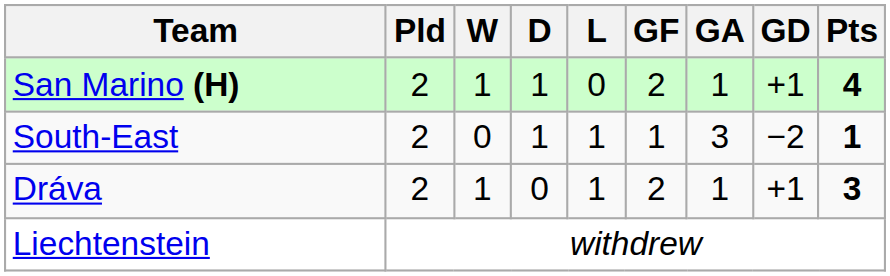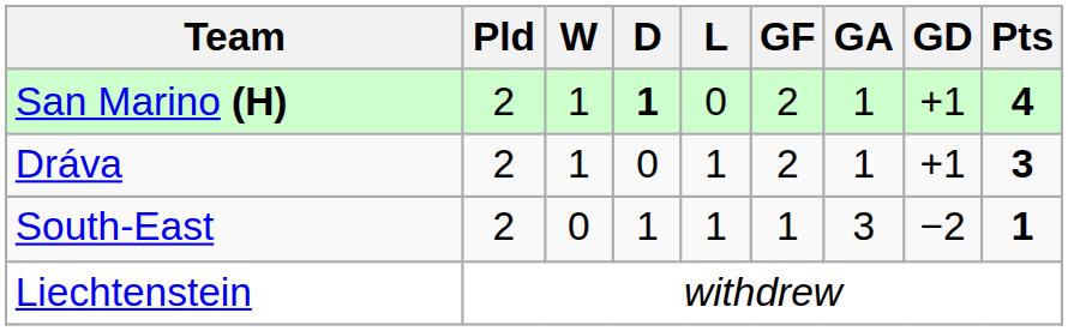 <table class="wikitable" style="text-align:center;">
 <tr>
 <th width=175>Team</th>
 <th width=20 abbr="Played">Pld</th>
 <th width=20 abbr="Won">W</th>
 <th width=20 abbr="Drawn">D</th>
 <th width=20 abbr="Lost">L</th>
 <th width=20 abbr="Goals for">GF</th>
 <th width=20 abbr="Goals against">GA</th>
 <th width=20 abbr="Goal difference">GD</th>
 <th width=20 abbr="Points">Pts</th>
 </tr>
 <tr bgcolor=#ccffcc>
 <td align=left> <a href='#'>San Marino</a> <strong>(H)</strong></td>
 <td>2</td>
 <td>1</td>
-<td>1</td>
+<td><strong>1</strong></td>
 <td>0</td>
 <td>2</td>
 <td>1</td>
 <td>+1</td>
 <td><strong>4</strong></td>
+</tr>
+<tr>
+<td align=left> <a href='#'>Dráva</a></td>
+<td>2</td>
+<td>1</td>
+<td>0</td>
+<td>1</td>
+<td>2</td>
+<td>1</td>
+<td>+1</td>
+<td><strong>3</strong></td>
 </tr>
 <tr>
 <td align=left> <a href='#'>South-East</a></td>
 <td>2</td>
 <td>0</td>
 <td>1</td>
 <td>1</td>
 <td>1</td>
 <td>3</td>
 <td>−2</td>
 <td><strong>1</strong></td>
 </tr>
-<tr>
-<td align=left> <a href='#'>Dráva</a></td>
-<td>2</td>
-<td>1</td>
-<td>0</td>
-<td>1</td>
-<td>2</td>
-<td>1</td>
-<td>+1</td>
-<td><strong>3</strong></td>
-</tr>
 <tr bgcolor=#ffffff>
 <td align=left> <a href='#'>Liechtenstein</a></td>
 <td colspan=8><em>withdrew</em></td>
 </tr>
 </table>
